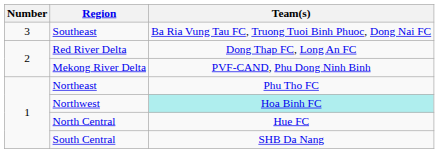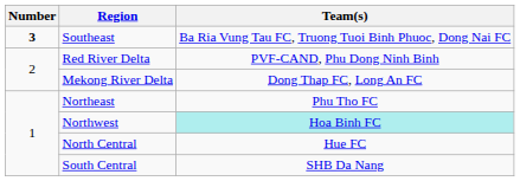 <table class="wikitable" style="text-align:center">
 <tr>
 <th>Number</th>
 <th><a href='#'>Region</a></th>
 <th>Team(s)</th>
 </tr>
 <tr>
-<td rowspan="1">3</td>
+<td rowspan="1"><strong>3</strong></td>
 <td align="left"><a href='#'>Southeast</a></td>
 <td><a href='#'>Ba Ria Vung Tau FC</a>, <a href='#'>Truong Tuoi Binh Phuoc</a>, <a href='#'>Dong Nai FC</a></td>
 </tr>
 <tr>
 <td rowspan="2">2</td>
 <td align="left"><a href='#'>Red River Delta</a></td>
-<td><a href='#'>Dong Thap FC</a>, <a href='#'>Long An FC</a></td>
+<td><a href='#'>PVF-CAND</a>, <a href='#'>Phu Dong Ninh Binh</a></td>
 </tr>
 <tr>
 <td align="left"><a href='#'>Mekong River Delta</a></td>
-<td><a href='#'>PVF-CAND</a>, <a href='#'>Phu Dong Ninh Binh</a></td>
+<td><a href='#'>Dong Thap FC</a>, <a href='#'>Long An FC</a></td>
 </tr>
 <tr>
 <td rowspan="4">1</td>
 <td align="left"><a href='#'>Northeast</a></td>
 <td><a href='#'>Phu Tho FC</a></td>
 </tr>
 <tr>
 <td align="left"><a href='#'>Northwest</a></td>
 <td style="background: paleturquoise;"><a href='#'>Hoa Binh FC</a></td>
 </tr>
 <tr>
 <td align="left"><a href='#'>North Central</a></td>
 <td><a href='#'>Hue FC</a></td>
 </tr>
 <tr>
 <td align="left"><a href='#'>South Central</a></td>
 <td><a href='#'>SHB Da Nang</a></td>
 </tr>
 </table>
